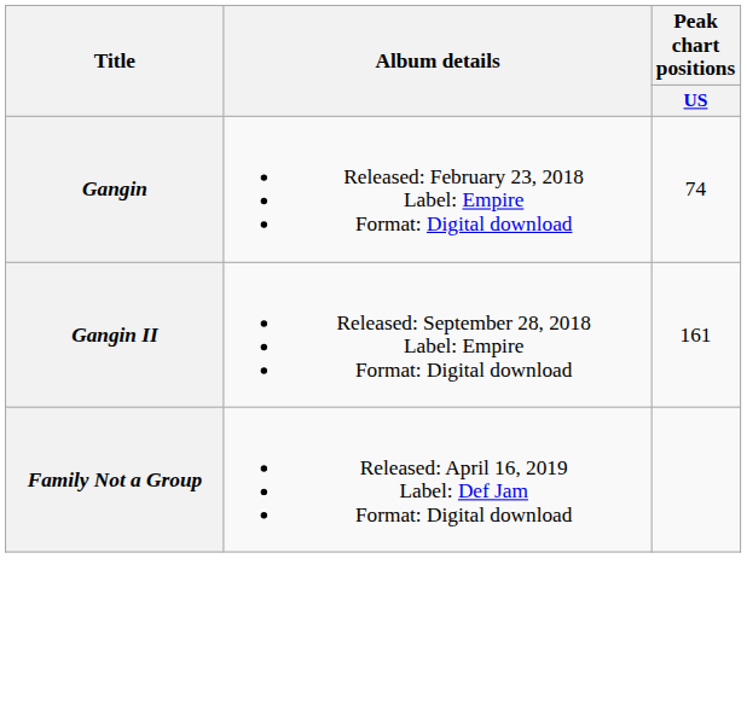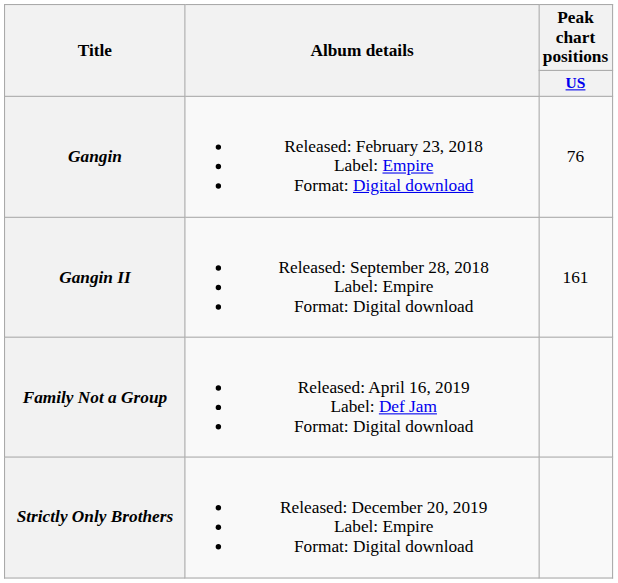 <table class="wikitable plainrowheaders" style="text-align:center;">
 <tr>
 <th scope="col" rowspan="2" style="width:10em;">Title</th>
 <th scope="col" rowspan="2" style="width:20em;">Album details</th>
 <th scope="col">Peak chart positions</th>
 </tr>
 <tr>
 <th scope="col" style="width:3em;font-size:90%;"><a href='#'>US</a><br></th>
 </tr>
 <tr>
 <th scope="row"><em>Gangin</em></th>
 <td><br><ul><li>Released: February 23, 2018</li><li>Label: <a href='#'>Empire</a></li><li>Format: <a href='#'>Digital download</a></li></ul></td>
-<td>74</td>
+<td>76</td>
 </tr>
 <tr>
 <th scope="row"><em>Gangin II</em></th>
 <td><br><ul><li>Released: September 28, 2018</li><li>Label: Empire</li><li>Format: Digital download</li></ul></td>
 <td>161</td>
 </tr>
 <tr>
 <th scope="row"><em>Family Not a Group</em> <br></th>
 <td><br><ul><li>Released: April 16, 2019</li><li>Label: <a href='#'>Def Jam</a></li><li>Format: Digital download</li></ul></td>
 <td></td>
 </tr>
+<tr>
+<th scope="row"><em>Strictly Only Brothers</em></th>
+<td><br><ul><li>Released: December 20, 2019</li><li>Label: Empire</li><li>Format: Digital download</li></ul></td>
+<td></td>
+</tr>
 </table>
